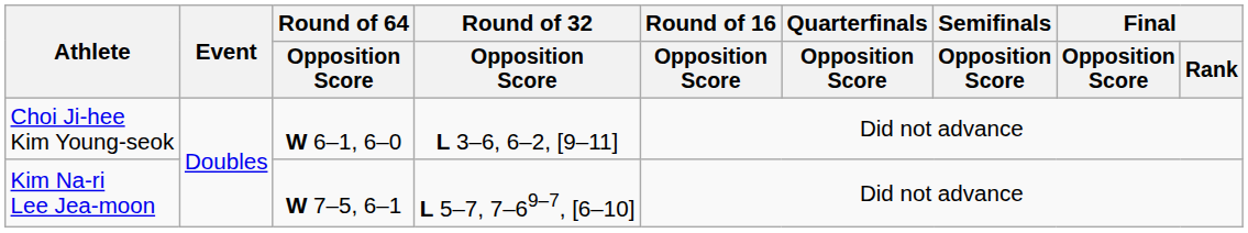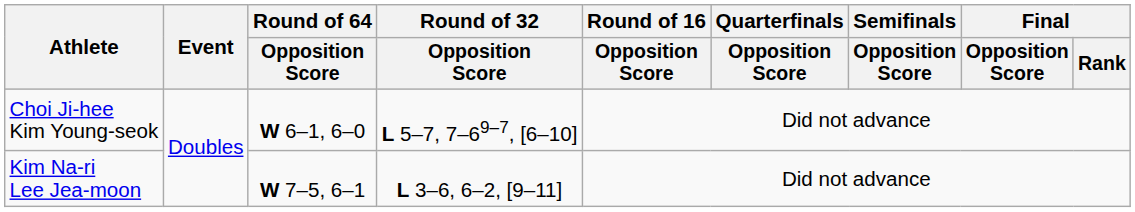 <table class=wikitable style="font-size:90%; text-align:center;">
 <tr>
 <th rowspan="2">Athlete</th>
 <th rowspan="2">Event</th>
 <th>Round of 64</th>
 <th>Round of 32</th>
 <th>Round of 16</th>
 <th>Quarterfinals</th>
 <th>Semifinals</th>
 <th colspan=2>Final</th>
 </tr>
 <tr style="font-size:95%">
 <th>Opposition<br>Score</th>
 <th>Opposition<br>Score</th>
 <th>Opposition<br>Score</th>
 <th>Opposition<br>Score</th>
 <th>Opposition<br>Score</th>
 <th>Opposition<br>Score</th>
 <th>Rank</th>
 </tr>
 <tr>
 <td align=left><a href='#'>Choi Ji-hee</a><br>Kim Young-seok</td>
 <td align=left rowspan=2><a href='#'>Doubles</a></td>
 <td><br><strong>W</strong> 6–1, 6–0</td>
-<td><br><strong>L</strong> 3–6, 6–2, [9–11]</td>
+<td><br><strong>L</strong> 5–7, 7–6<sup>9–7</sup>, [6–10]</td>
 <td colspan=5>Did not advance</td>
 </tr>
 <tr>
 <td align=left><a href='#'>Kim Na-ri</a><br><a href='#'>Lee Jea-moon</a></td>
 <td><br><strong>W</strong> 7–5, 6–1</td>
-<td><br><strong>L</strong> 5–7, 7–6<sup>9–7</sup>, [6–10]</td>
+<td><br><strong>L</strong> 3–6, 6–2, [9–11]</td>
 <td colspan=5>Did not advance</td>
 </tr>
 </table>
